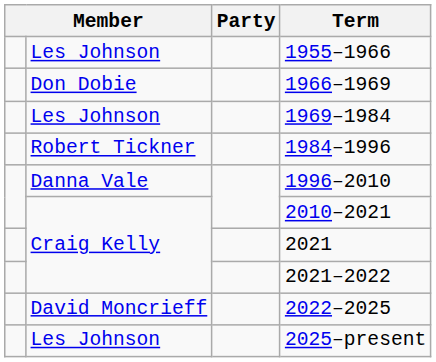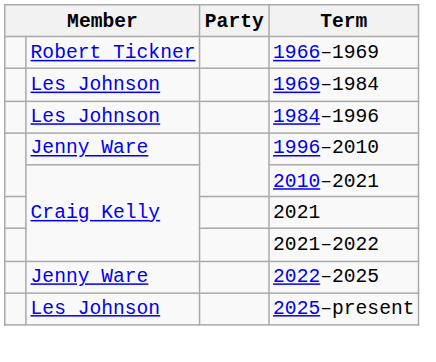 <table class="wikitable">
 <tr>
 <th colspan="2">Member</th>
 <th>Party</th>
 <th>Term</th>
 </tr>
 <tr>
 <td> </td>
-<td><a href='#'>Les Johnson</a></td>
-<td></td>
-<td><a href='#'>1955</a>–1966</td>
-</tr>
-<tr>
-<td> </td>
-<td><a href='#'>Don Dobie</a></td>
+<td><a href='#'>Robert Tickner</a></td>
 <td></td>
 <td><a href='#'>1966</a>–1969</td>
 </tr>
 <tr>
 <td> </td>
 <td><a href='#'>Les Johnson</a></td>
 <td></td>
 <td><a href='#'>1969</a>–1984</td>
 </tr>
 <tr>
 <td> </td>
-<td><a href='#'>Robert Tickner</a></td>
+<td><a href='#'>Les Johnson</a></td>
 <td></td>
 <td><a href='#'>1984</a>–1996</td>
 </tr>
 <tr>
 <td rowspan=2 > </td>
-<td><a href='#'>Danna Vale</a></td>
+<td><a href='#'>Jenny Ware</a></td>
 <td rowspan=2></td>
 <td><a href='#'>1996</a>–2010</td>
 </tr>
 <tr>
 <td rowspan="3"><a href='#'>Craig Kelly</a></td>
 <td><a href='#'>2010</a>–2021</td>
 </tr>
 <tr>
 <td> </td>
 <td></td>
 <td>2021</td>
 </tr>
 <tr>
 <td> </td>
 <td></td>
 <td>2021–2022</td>
 </tr>
 <tr>
 <td> </td>
-<td><a href='#'>David Moncrieff</a></td>
+<td><a href='#'>Jenny Ware</a></td>
 <td></td>
 <td><a href='#'>2022</a>–2025</td>
 </tr>
 <tr>
 <td> </td>
 <td><a href='#'>Les Johnson</a></td>
 <td></td>
 <td><a href='#'>2025</a>–present</td>
 </tr>
 </table>
